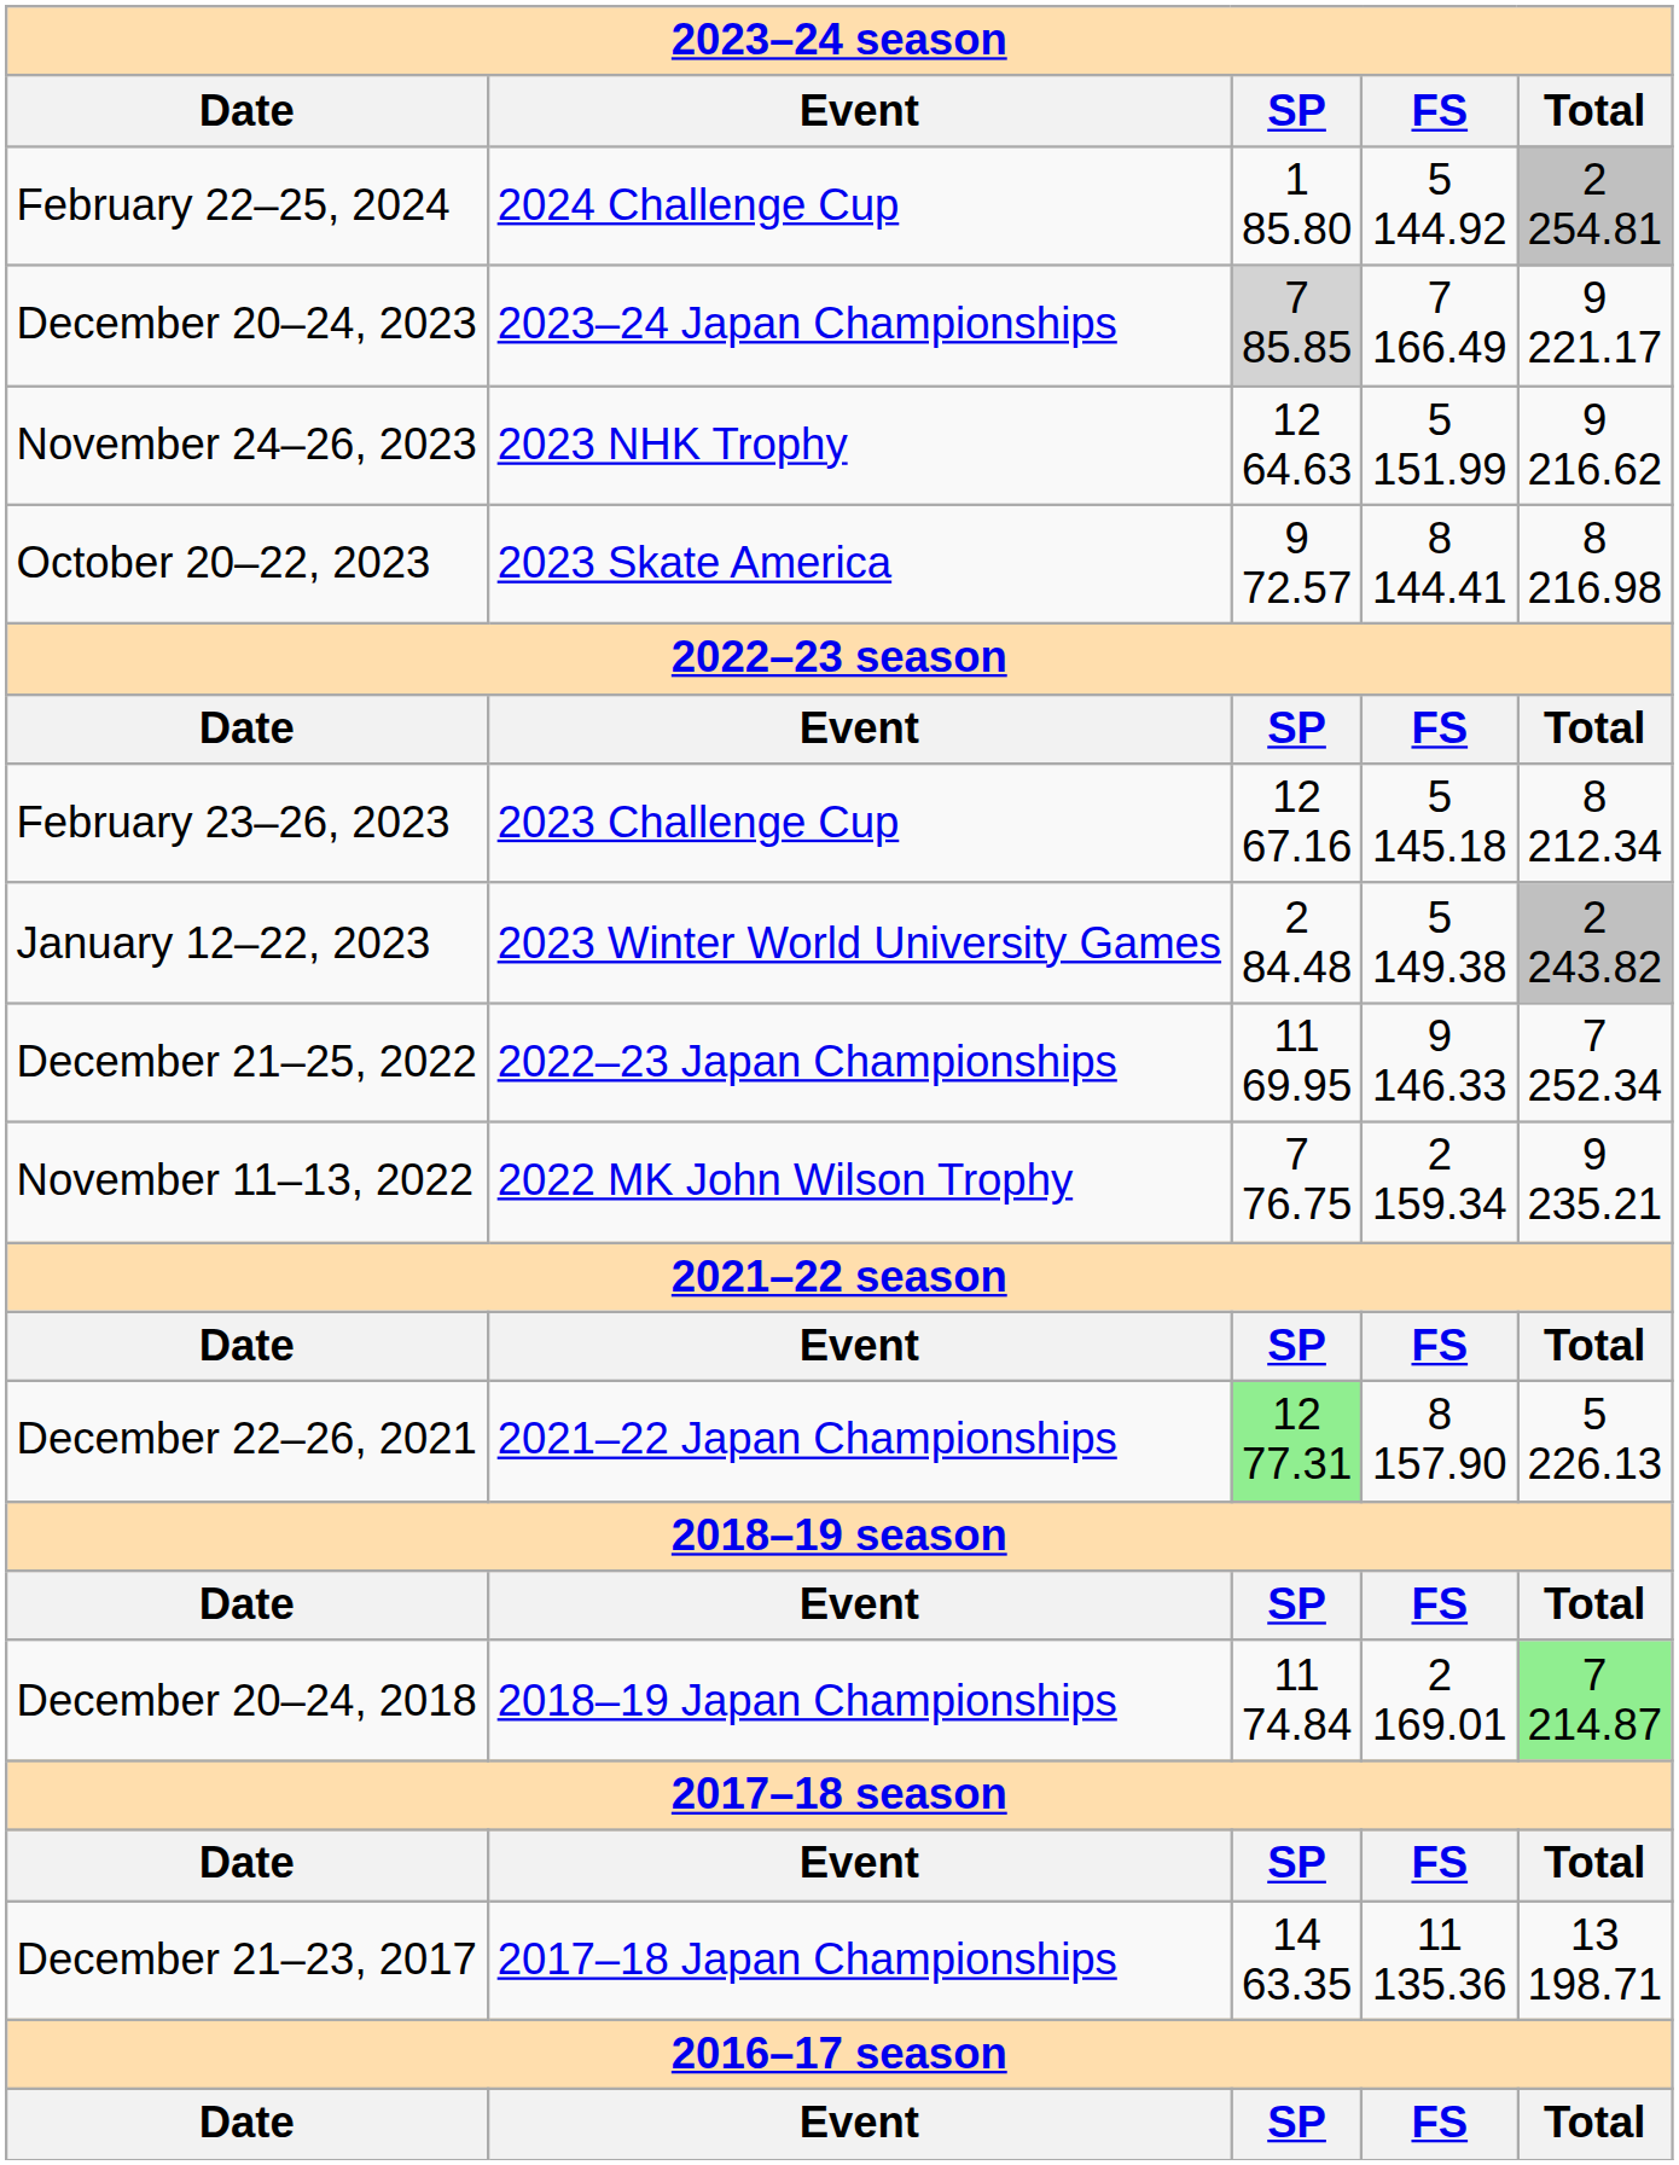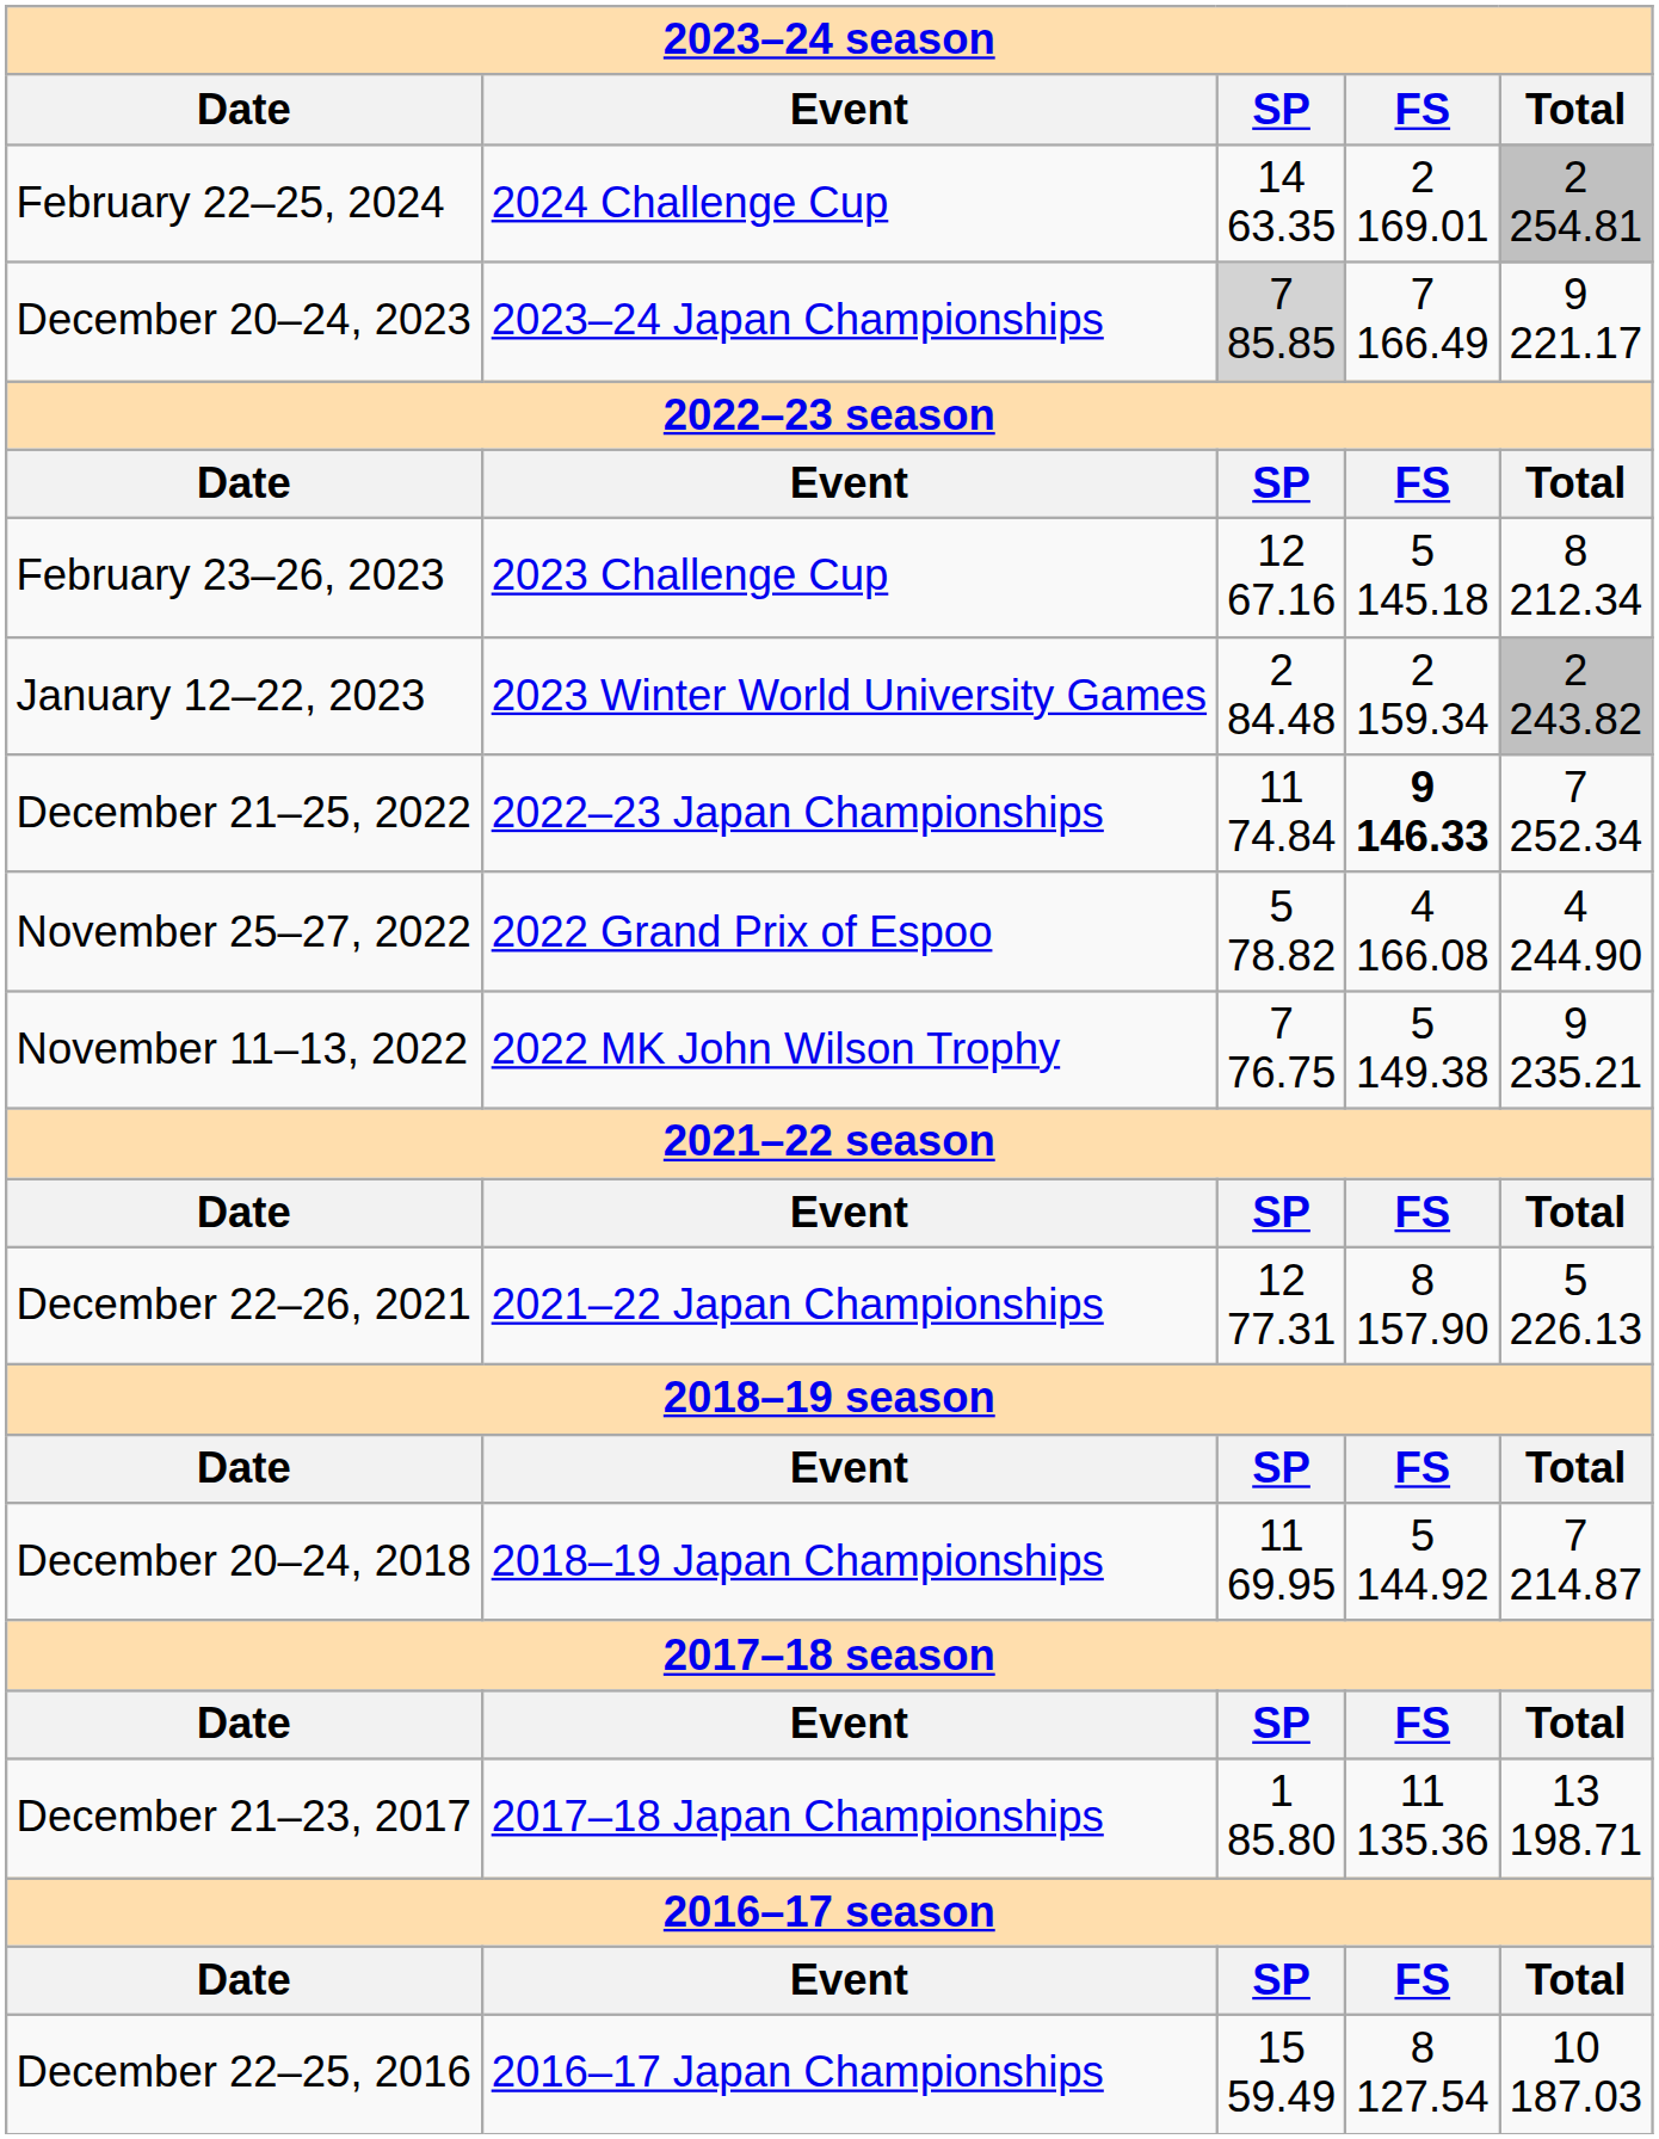 <table class="wikitable">
 <tr>
 <th style="background-color: #ffdead; " colspan=5 align=center><a href='#'><strong>2023–24 season</strong></a></th>
 </tr>
 <tr>
 <th>Date</th>
 <th>Event</th>
 <th><a href='#'>SP</a></th>
 <th><a href='#'>FS</a></th>
 <th>Total</th>
 </tr>
 <tr>
 <td>February 22–25, 2024</td>
 <td><a href='#'>2024 Challenge Cup</a></td>
-<td align=center>1 <br> 85.80</td>
-<td align=center>5 <br> 144.92</td>
+<td align=center>14 <br> 63.35</td>
+<td align=center>2 <br> 169.01</td>
 <td align=center bgcolor=silver>2 <br> 254.81</td>
 </tr>
 <tr>
 <td>December 20–24, 2023</td>
 <td><a href='#'>2023–24 Japan Championships</a></td>
 <td align=center style="background: lightgrey;">7 <br> 85.85</td>
 <td align=center>7 <br> 166.49</td>
 <td align=center>9 <br> 221.17</td>
-</tr>
-<tr>
-<td>November 24–26, 2023</td>
-<td><a href='#'>2023 NHK Trophy</a></td>
-<td align=center>12 <br> 64.63</td>
-<td align=center>5 <br> 151.99</td>
-<td align=center>9 <br> 216.62</td>
-</tr>
-<tr>
-<td>October 20–22, 2023</td>
-<td><a href='#'>2023 Skate America</a></td>
-<td align=center>9 <br> 72.57</td>
-<td align=center>8 <br> 144.41</td>
-<td align=center>8 <br> 216.98</td>
 </tr>
 <tr>
 <th style="background-color: #ffdead;" colspan=5><a href='#'>2022–23 season</a></th>
 </tr>
 <tr>
 <th>Date</th>
 <th>Event</th>
 <th><a href='#'>SP</a></th>
 <th><a href='#'>FS</a></th>
 <th>Total</th>
 </tr>
 <tr>
 <td>February 23–26, 2023</td>
 <td><a href='#'>2023 Challenge Cup</a></td>
 <td align=center>12 <br> 67.16</td>
 <td align=center>5 <br> 145.18</td>
 <td align=center>8 <br> 212.34</td>
 </tr>
 <tr>
 <td>January 12–22, 2023</td>
 <td><a href='#'>2023 Winter World University Games</a></td>
 <td align=center>2 <br> 84.48</td>
-<td align=center>5 <br> 149.38</td>
+<td align=center>2 <br> 159.34</td>
 <td align=center bgcolor=silver>2 <br> 243.82</td>
 </tr>
 <tr>
 <td>December 21–25, 2022</td>
 <td><a href='#'>2022–23 Japan Championships</a></td>
-<td align=center>11 <br> 69.95</td>
-<td align=center>9 <br> 146.33</td>
+<td align=center>11 <br> 74.84</td>
+<td align=center><strong>9 <br> 146.33</strong></td>
 <td align=center>7 <br> 252.34</td>
+</tr>
+<tr>
+<td>November 25–27, 2022</td>
+<td><a href='#'>2022 Grand Prix of Espoo</a></td>
+<td align=center>5 <br> 78.82</td>
+<td align=center>4 <br> 166.08</td>
+<td align=center>4 <br> 244.90</td>
 </tr>
 <tr>
 <td>November 11–13, 2022</td>
 <td><a href='#'>2022 MK John Wilson Trophy</a></td>
 <td align=center>7 <br> 76.75</td>
-<td align=center>2 <br> 159.34</td>
+<td align=center>5 <br> 149.38</td>
 <td align=center>9 <br> 235.21</td>
 </tr>
 <tr>
 <th style="background-color: #ffdead;" colspan=5><a href='#'>2021–22 season</a></th>
 </tr>
 <tr>
 <th>Date</th>
 <th>Event</th>
 <th><a href='#'>SP</a></th>
 <th><a href='#'>FS</a></th>
 <th>Total</th>
 </tr>
 <tr>
 <td>December 22–26, 2021</td>
 <td><a href='#'>2021–22 Japan Championships</a></td>
-<td align=center style="background: lightgreen;">12 <br> 77.31</td>
+<td align=center>12 <br> 77.31</td>
 <td align=center>8 <br> 157.90</td>
 <td align=center>5 <br> 226.13</td>
 </tr>
 <tr>
 <th style="background-color: #ffdead;" colspan=5><a href='#'>2018–19 season</a></th>
 </tr>
 <tr>
 <th>Date</th>
 <th>Event</th>
 <th><a href='#'>SP</a></th>
 <th><a href='#'>FS</a></th>
 <th>Total</th>
 </tr>
 <tr>
 <td>December 20–24, 2018</td>
 <td><a href='#'>2018–19 Japan Championships</a></td>
-<td align=center>11 <br> 74.84</td>
-<td align=center>2 <br> 169.01</td>
-<td align=center style="background: lightgreen;">7 <br> 214.87</td>
+<td align=center>11 <br> 69.95</td>
+<td align=center>5 <br> 144.92</td>
+<td align=center>7 <br> 214.87</td>
 </tr>
 <tr>
 <th style="background-color: #ffdead;" colspan=5><a href='#'>2017–18 season</a></th>
 </tr>
 <tr>
 <th>Date</th>
 <th>Event</th>
 <th><a href='#'>SP</a></th>
 <th><a href='#'>FS</a></th>
 <th>Total</th>
 </tr>
 <tr>
 <td>December 21–23, 2017</td>
 <td><a href='#'>2017–18 Japan Championships</a></td>
-<td align=center>14 <br> 63.35</td>
+<td align=center>1 <br> 85.80</td>
 <td align=center>11 <br> 135.36</td>
 <td align=center>13 <br> 198.71</td>
 </tr>
 <tr>
 <th style="background-color: #ffdead;" colspan=5><a href='#'>2016–17 season</a></th>
 </tr>
 <tr>
 <th>Date</th>
 <th>Event</th>
 <th><a href='#'>SP</a></th>
 <th><a href='#'>FS</a></th>
 <th>Total</th>
 </tr>
+<tr>
+<td>December 22–25, 2016</td>
+<td><a href='#'>2016–17 Japan Championships</a></td>
+<td align=center>15 <br> 59.49</td>
+<td align=center>8 <br> 127.54</td>
+<td align=center>10 <br> 187.03</td>
+</tr>
 </table>
